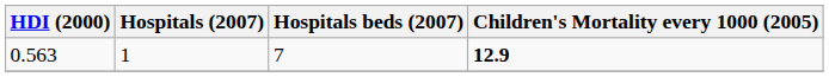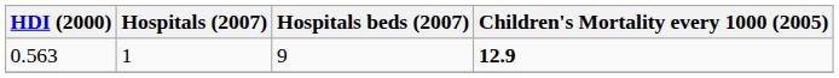 <table class="wikitable" border="1">
 <tr>
 <th><a href='#'>HDI</a> (2000)</th>
 <th>Hospitals (2007)</th>
 <th>Hospitals beds (2007)</th>
 <th>Children's Mortality every 1000 (2005)</th>
 </tr>
 <tr>
 <td>0.563</td>
 <td>1</td>
-<td>7</td>
+<td>9</td>
 <td><strong>12.9</strong></td>
 </tr>
 <tr>
 </tr>
 </table>
